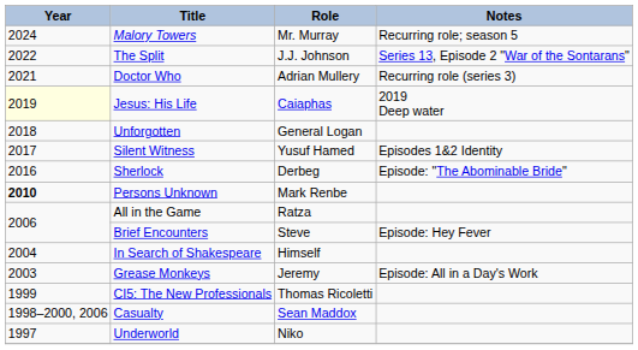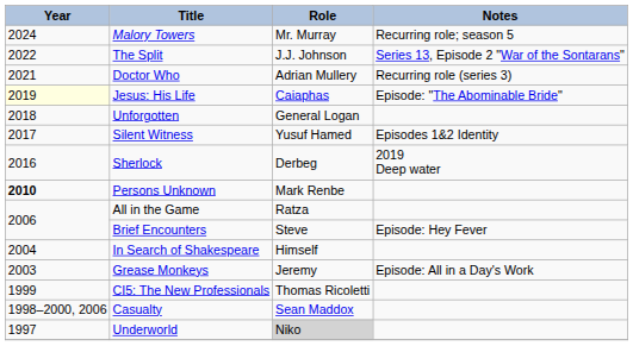 <table class="wikitable" style="font-size:95%;">
 <tr>
 <th style="background:#B0C4DE;">Year</th>
 <th style="background:#B0C4DE;">Title</th>
 <th style="background:#B0C4DE;">Role</th>
 <th style="background:#B0C4DE;">Notes</th>
 </tr>
 <tr>
 <td>2024</td>
 <td><em><a href='#'>Malory Towers</a></td>
 <td>Mr. Murray</td>
 <td>Recurring role; season 5</td>
 </tr>
 <tr>
 <td>2022</td>
 <td></em><a href='#'>The Split</a><em></td>
 <td>J.J. Johnson</td>
 <td><a href='#'>Series 13</a>, Episode 2 "<a href='#'>War of the Sontarans</a>"</td>
 </tr>
 <tr>
 <td>2021</td>
 <td></em><a href='#'>Doctor Who</a><em></td>
 <td>Adrian Mullery</td>
 <td>Recurring role (series 3)</td>
 </tr>
 <tr>
 <td style="background: lightyellow;">2019</td>
 <td></em><a href='#'>Jesus: His Life</a><em></td>
 <td><a href='#'>Caiaphas</a></td>
-<td>2019<br>Deep water</td>
+<td>Episode: "<a href='#'>The Abominable Bride</a>"</td>
 </tr>
 <tr>
 <td>2018</td>
 <td></em><a href='#'>Unforgotten</a><em></td>
 <td>General Logan</td>
 <td></td>
 </tr>
 <tr>
 <td>2017</td>
 <td></em><a href='#'>Silent Witness</a><em></td>
 <td>Yusuf Hamed</td>
 <td>Episodes 1&2 </em>Identity<em></td>
 </tr>
 <tr>
 <td>2016</td>
 <td></em><a href='#'>Sherlock</a><em></td>
 <td>Derbeg</td>
-<td>Episode: "<a href='#'>The Abominable Bride</a>"</td>
+<td>2019<br>Deep water</td>
 </tr>
 <tr>
 <td><strong>2010</strong></td>
 <td></em><a href='#'>Persons Unknown</a><em></td>
 <td>Mark Renbe</td>
 <td></td>
 </tr>
 <tr>
 <td rowspan="2">2006</td>
 <td></em>All in the Game<em></td>
 <td>Ratza</td>
 <td></td>
 </tr>
 <tr>
 <td></em><a href='#'>Brief Encounters</a><em></td>
 <td>Steve</td>
 <td>Episode: </em>Hey Fever<em></td>
 </tr>
 <tr>
 <td>2004</td>
 <td></em><a href='#'>In Search of Shakespeare</a><em></td>
 <td>Himself</td>
 <td></td>
 </tr>
 <tr>
 <td>2003</td>
 <td></em><a href='#'>Grease Monkeys</a><em></td>
 <td>Jeremy</td>
 <td>Episode: </em>All in a Day's Work<em></td>
 </tr>
 <tr>
 <td>1999</td>
 <td></em><a href='#'>CI5: The New Professionals</a><em></td>
 <td>Thomas Ricoletti</td>
 <td></td>
 </tr>
 <tr>
 <td>1998–2000, 2006</td>
 <td></em><a href='#'>Casualty</a><em></td>
 <td><a href='#'>Sean Maddox</a></td>
 <td></td>
 </tr>
 <tr>
 <td>1997</td>
 <td></em><a href='#'>Underworld</a><em></td>
-<td>Niko</td>
+<td style="background: lightgrey;">Niko</td>
 <td></td>
 </tr>
 <tr>
 </tr>
 </table>
